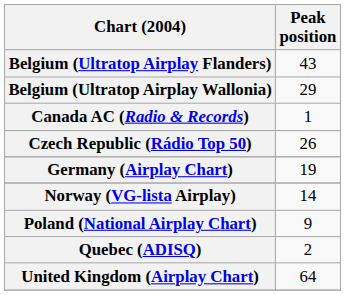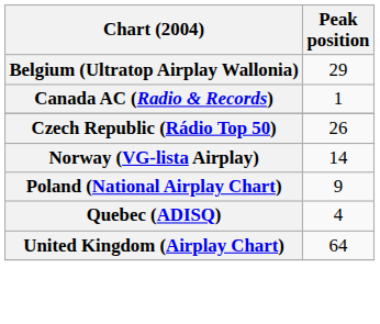 <table class="wikitable sortable plainrowheaders" style="text-align:center">
 <tr>
 <th scope="col">Chart (2004)</th>
 <th scope="col">Peak<br> position</th>
-</tr>
-<tr>
-<th scope="row">Belgium (<a href='#'>Ultratop Airplay</a> Flanders)</th>
-<td>43</td>
 </tr>
 <tr>
 <th scope="row">Belgium (Ultratop Airplay Wallonia)</th>
 <td>29</td>
 </tr>
 <tr>
 <th scope="row">Canada AC (<em><a href='#'>Radio & Records</a></em>)</th>
 <td>1</td>
 </tr>
 <tr>
 </tr>
 <tr>
 <th scope="row">Czech Republic (<a href='#'>Rádio Top 50</a>)</th>
 <td>26</td>
 </tr>
 <tr>
 </tr>
 <tr>
-<th scope="row">Germany (<a href='#'>Airplay Chart</a>)</th>
-<td>19</td>
-</tr>
-<tr>
 </tr>
 <tr>
 <th scope="row">Norway (<a href='#'>VG-lista</a> Airplay)</th>
 <td>14</td>
 </tr>
 <tr>
 <th scope="row">Poland (<a href='#'>National Airplay Chart</a>)</th>
 <td>9</td>
 </tr>
 <tr>
 <th scope="row">Quebec (<a href='#'>ADISQ</a>)</th>
-<td>2</td>
+<td>4</td>
 </tr>
 <tr>
 <th scope="row">United Kingdom (<a href='#'>Airplay Chart</a>)</th>
 <td>64</td>
 </tr>
 <tr>
 </tr>
 </table>
